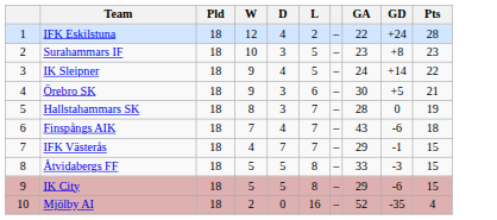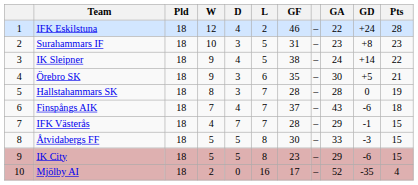 <table class="wikitable" style="text-align: center;">
 <tr>
 <th style="width: 40px;"></th>
 <th style="width: 200px;">Team</th>
 <th style="width: 45px;">Pld</th>
 <th style="width: 35px;">W</th>
 <th style="width: 35px;">D</th>
 <th style="width: 35px;">L</th>
+<th style="width: 45px;">GF</th>
 <th></th>
 <th style="width: 45px;">GA</th>
 <th style="width: 35px;">GD</th>
 <th style="width: 45px;">Pts</th>
 </tr>
 <tr style="background: #d2e6ff">
 <td>1</td>
 <td style="text-align: left;"><a href='#'>IFK Eskilstuna</a></td>
 <td>18</td>
 <td>12</td>
 <td>4</td>
 <td>2</td>
+<td>46</td>
 <td>–</td>
 <td>22</td>
 <td>+24</td>
 <td>28</td>
 </tr>
 <tr>
 <td>2</td>
 <td style="text-align: left;"><a href='#'>Surahammars IF</a></td>
 <td>18</td>
 <td>10</td>
 <td>3</td>
 <td>5</td>
+<td>31</td>
 <td>–</td>
 <td>23</td>
 <td>+8</td>
 <td>23</td>
 </tr>
 <tr>
 <td>3</td>
 <td style="text-align: left;"><a href='#'>IK Sleipner</a></td>
 <td>18</td>
 <td>9</td>
 <td>4</td>
 <td>5</td>
+<td>38</td>
 <td>–</td>
 <td>24</td>
 <td>+14</td>
 <td>22</td>
 </tr>
 <tr>
 <td>4</td>
 <td style="text-align: left;"><a href='#'>Örebro SK</a></td>
 <td>18</td>
 <td>9</td>
 <td>3</td>
 <td>6</td>
+<td>35</td>
 <td>–</td>
 <td>30</td>
 <td>+5</td>
 <td>21</td>
 </tr>
 <tr>
 <td>5</td>
 <td style="text-align: left;"><a href='#'>Hallstahammars SK</a></td>
 <td>18</td>
 <td>8</td>
 <td>3</td>
 <td>7</td>
+<td>28</td>
 <td>–</td>
 <td>28</td>
 <td>0</td>
 <td>19</td>
 </tr>
 <tr>
 <td>6</td>
 <td style="text-align: left;"><a href='#'>Finspångs AIK</a></td>
 <td>18</td>
 <td>7</td>
 <td>4</td>
 <td>7</td>
+<td>37</td>
 <td>–</td>
 <td>43</td>
 <td>-6</td>
 <td>18</td>
 </tr>
 <tr>
 <td>7</td>
 <td style="text-align: left;"><a href='#'>IFK Västerås</a></td>
 <td>18</td>
 <td>4</td>
 <td>7</td>
 <td>7</td>
+<td>28</td>
 <td>–</td>
 <td>29</td>
 <td>-1</td>
 <td>15</td>
 </tr>
 <tr>
 <td>8</td>
 <td style="text-align: left;"><a href='#'>Åtvidabergs FF</a></td>
 <td>18</td>
 <td>5</td>
 <td>5</td>
 <td>8</td>
+<td>30</td>
 <td>–</td>
 <td>33</td>
 <td>-3</td>
 <td>15</td>
 </tr>
 <tr style="background: #deb0b0">
 <td>9</td>
 <td style="text-align: left;"><a href='#'>IK City</a></td>
 <td>18</td>
 <td>5</td>
 <td>5</td>
 <td>8</td>
+<td>23</td>
 <td>–</td>
 <td>29</td>
 <td>-6</td>
 <td>15</td>
 </tr>
 <tr style="background: #deb0b0">
 <td>10</td>
 <td style="text-align: left;"><a href='#'>Mjölby AI</a></td>
 <td>18</td>
 <td>2</td>
 <td>0</td>
 <td>16</td>
+<td>17</td>
 <td>–</td>
 <td>52</td>
 <td>-35</td>
 <td>4</td>
 </tr>
 </table>
